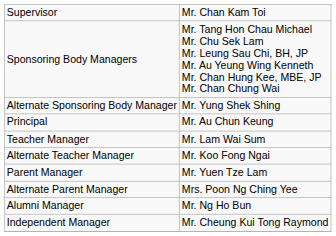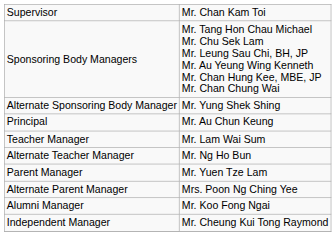 <table class="wikitable">
 <tr>
 <td>Supervisor</td>
 <td>Mr. Chan Kam Toi</td>
 </tr>
 <tr>
 <td>Sponsoring Body Managers</td>
 <td>Mr. Tang Hon Chau Michael<br>Mr. Chu Sek Lam<br>Mr. Leung Sau Chi, BH, JP<br>Mr. Au Yeung Wing Kenneth<br>Mr. Chan Hung Kee, MBE, JP<br>Mr. Chan Chung Wai</td>
 </tr>
 <tr>
 <td>Alternate Sponsoring Body Manager</td>
 <td>Mr. Yung Shek Shing</td>
 </tr>
 <tr>
 <td>Principal</td>
 <td>Mr. Au Chun Keung</td>
 </tr>
 <tr>
 <td>Teacher Manager</td>
 <td>Mr. Lam Wai Sum</td>
 </tr>
 <tr>
 <td>Alternate Teacher Manager</td>
-<td>Mr. Koo Fong Ngai</td>
+<td>Mr. Ng Ho Bun</td>
 </tr>
 <tr>
 <td>Parent Manager</td>
 <td>Mr. Yuen Tze Lam</td>
 </tr>
 <tr>
 <td>Alternate Parent Manager</td>
 <td>Mrs. Poon Ng Ching Yee</td>
 </tr>
 <tr>
 <td>Alumni Manager</td>
-<td>Mr. Ng Ho Bun</td>
+<td>Mr. Koo Fong Ngai</td>
 </tr>
 <tr>
 <td>Independent Manager</td>
 <td>Mr. Cheung Kui Tong Raymond</td>
 </tr>
 <tr>
 </tr>
 </table>
